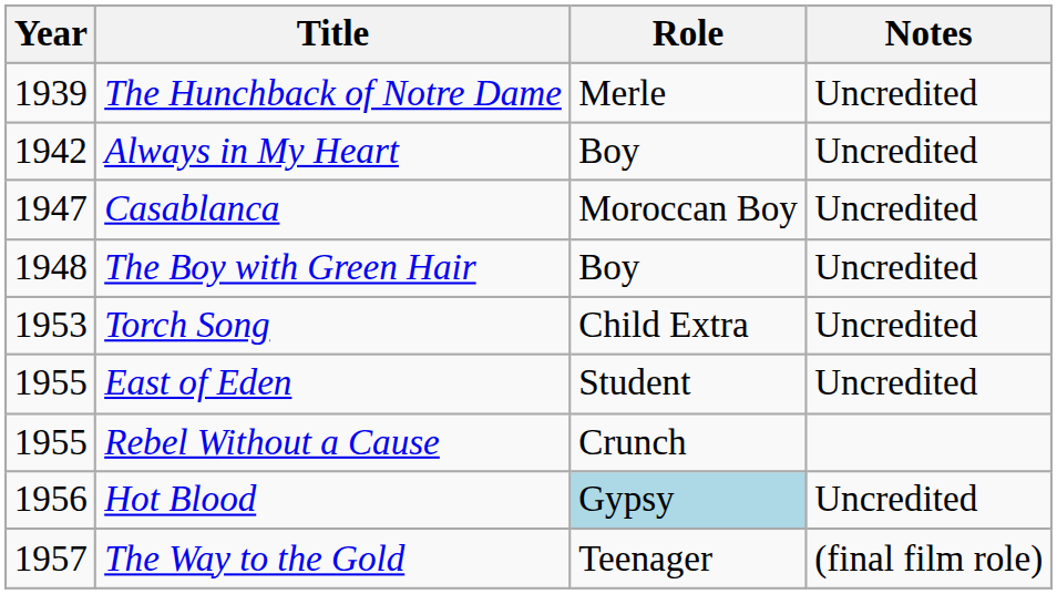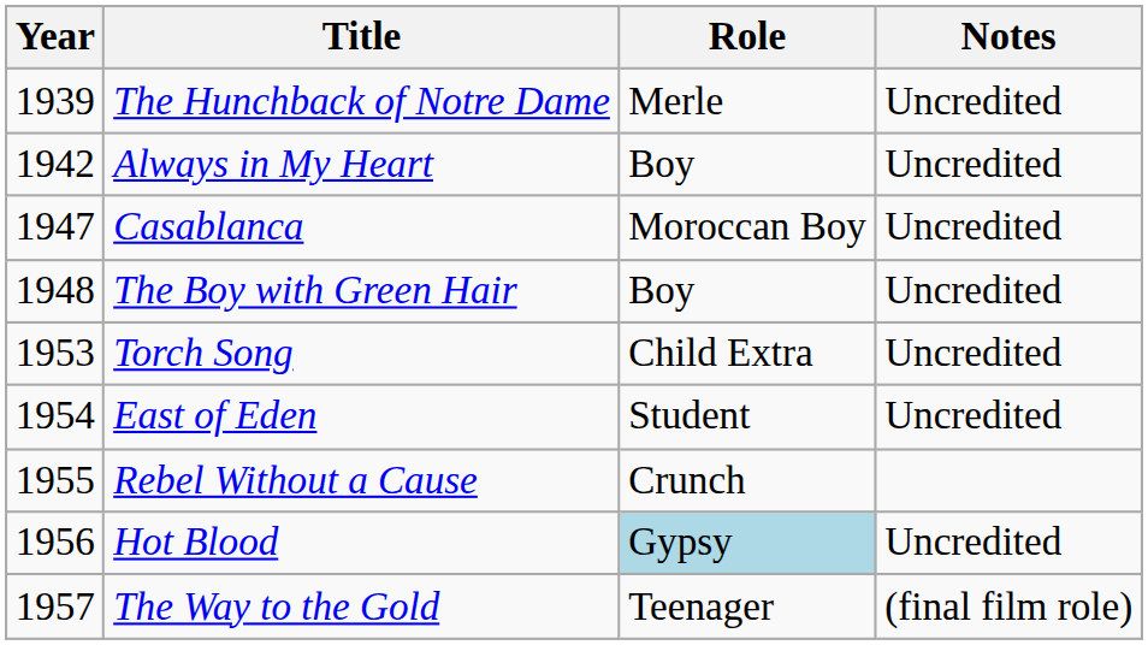 <table class="wikitable sortable">
 <tr>
 <th>Year</th>
 <th>Title</th>
 <th>Role</th>
 <th>Notes</th>
 </tr>
 <tr>
 <td>1939</td>
 <td><em><a href='#'>The Hunchback of Notre Dame</a></em></td>
 <td>Merle</td>
 <td>Uncredited</td>
 </tr>
 <tr>
 <td>1942</td>
 <td><em><a href='#'>Always in My Heart</a></em></td>
 <td>Boy</td>
 <td>Uncredited</td>
 </tr>
 <tr>
 <td>1947</td>
 <td><em><a href='#'>Casablanca</a></em></td>
 <td>Moroccan Boy</td>
 <td>Uncredited</td>
 </tr>
 <tr>
 <td>1948</td>
 <td><em><a href='#'>The Boy with Green Hair</a></em></td>
 <td>Boy</td>
 <td>Uncredited</td>
 </tr>
 <tr>
 <td>1953</td>
 <td><em><a href='#'>Torch Song</a></em></td>
 <td>Child Extra</td>
 <td>Uncredited</td>
 </tr>
 <tr>
-<td>1955</td>
+<td>1954</td>
 <td><em><a href='#'>East of Eden</a></em></td>
 <td>Student</td>
 <td>Uncredited</td>
 </tr>
 <tr>
 <td>1955</td>
 <td><em><a href='#'>Rebel Without a Cause</a></em></td>
 <td>Crunch</td>
 <td></td>
 </tr>
 <tr>
 <td>1956</td>
 <td><em><a href='#'>Hot Blood</a></em></td>
 <td style="background: lightblue;">Gypsy</td>
 <td>Uncredited</td>
 </tr>
 <tr>
 <td>1957</td>
 <td><em><a href='#'>The Way to the Gold</a></em></td>
 <td>Teenager</td>
 <td>(final film role)</td>
 </tr>
 </table>
